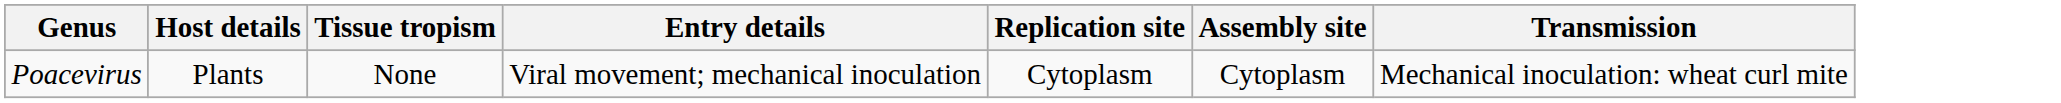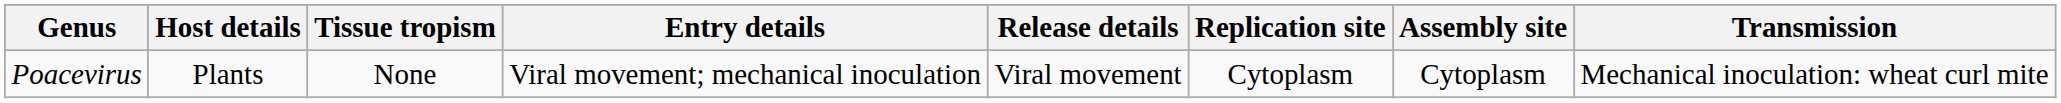 <table class="wikitable sortable" style="text-align:center">
 <tr>
 <th>Genus</th>
 <th>Host details</th>
 <th>Tissue tropism</th>
 <th>Entry details</th>
+<th>Release details</th>
 <th>Replication site</th>
 <th>Assembly site</th>
 <th>Transmission</th>
 </tr>
 <tr>
 <td><em>Poacevirus</em></td>
 <td>Plants</td>
 <td>None</td>
 <td>Viral movement; mechanical inoculation</td>
+<td>Viral movement</td>
 <td>Cytoplasm</td>
 <td>Cytoplasm</td>
 <td>Mechanical inoculation: wheat curl mite</td>
 </tr>
 </table>
